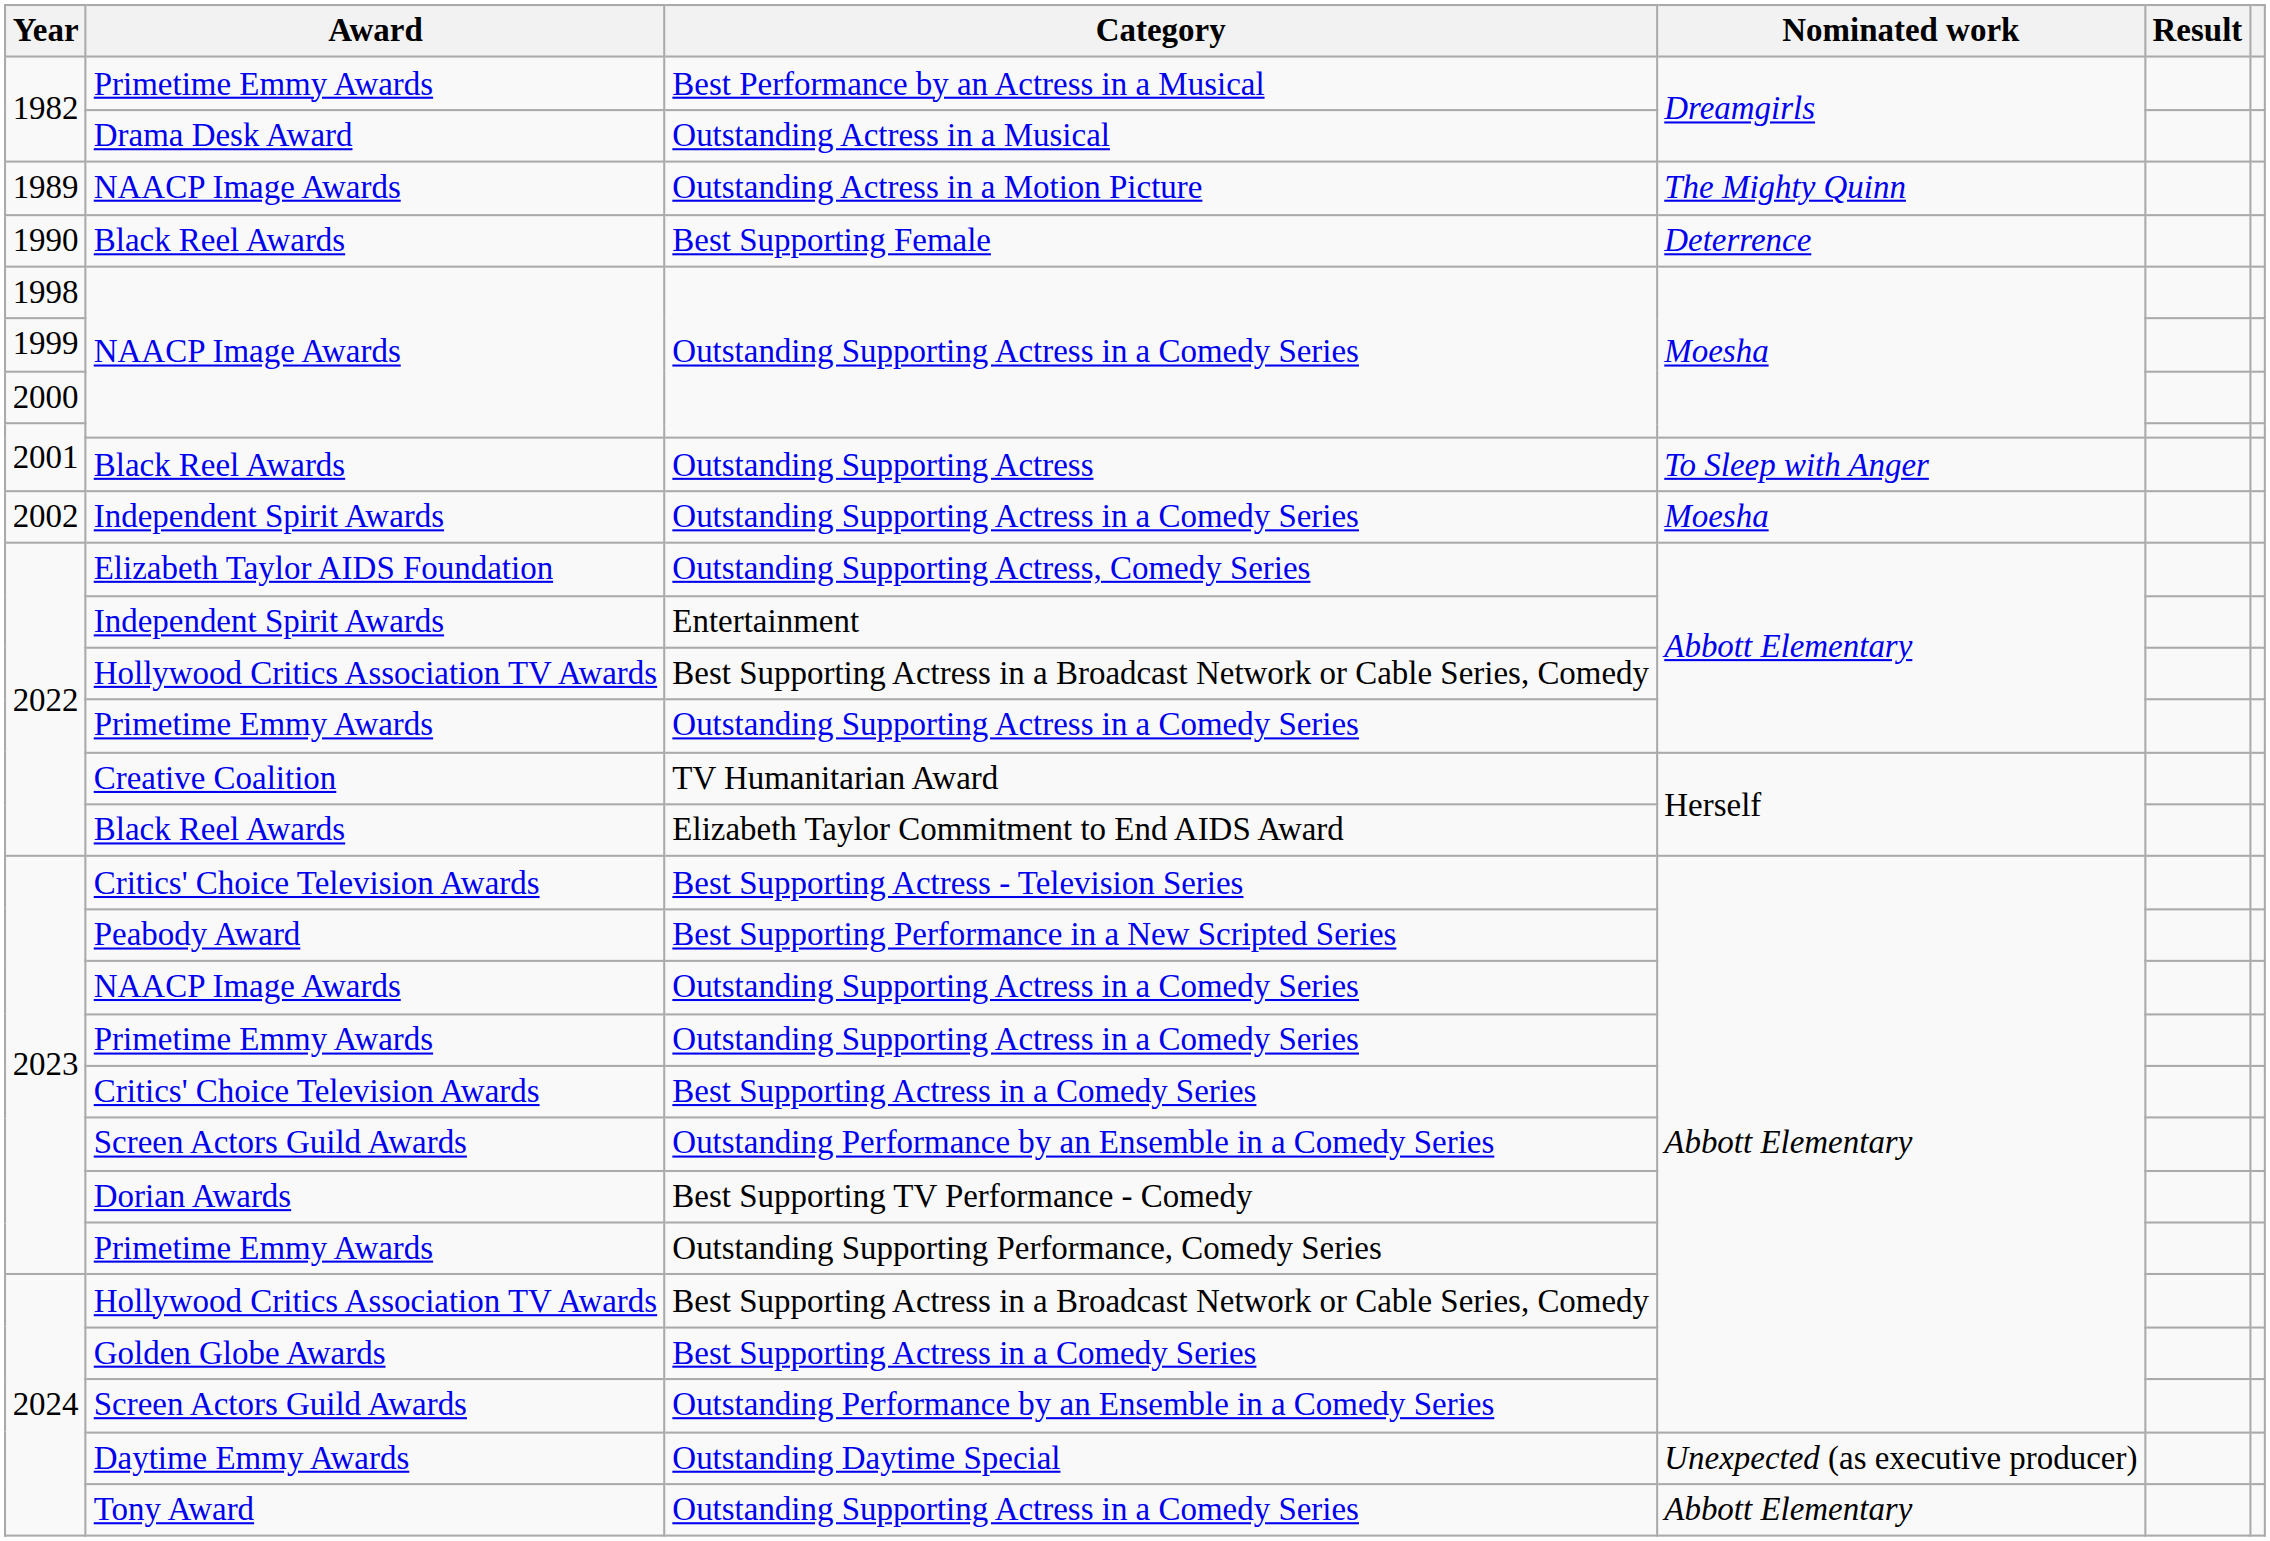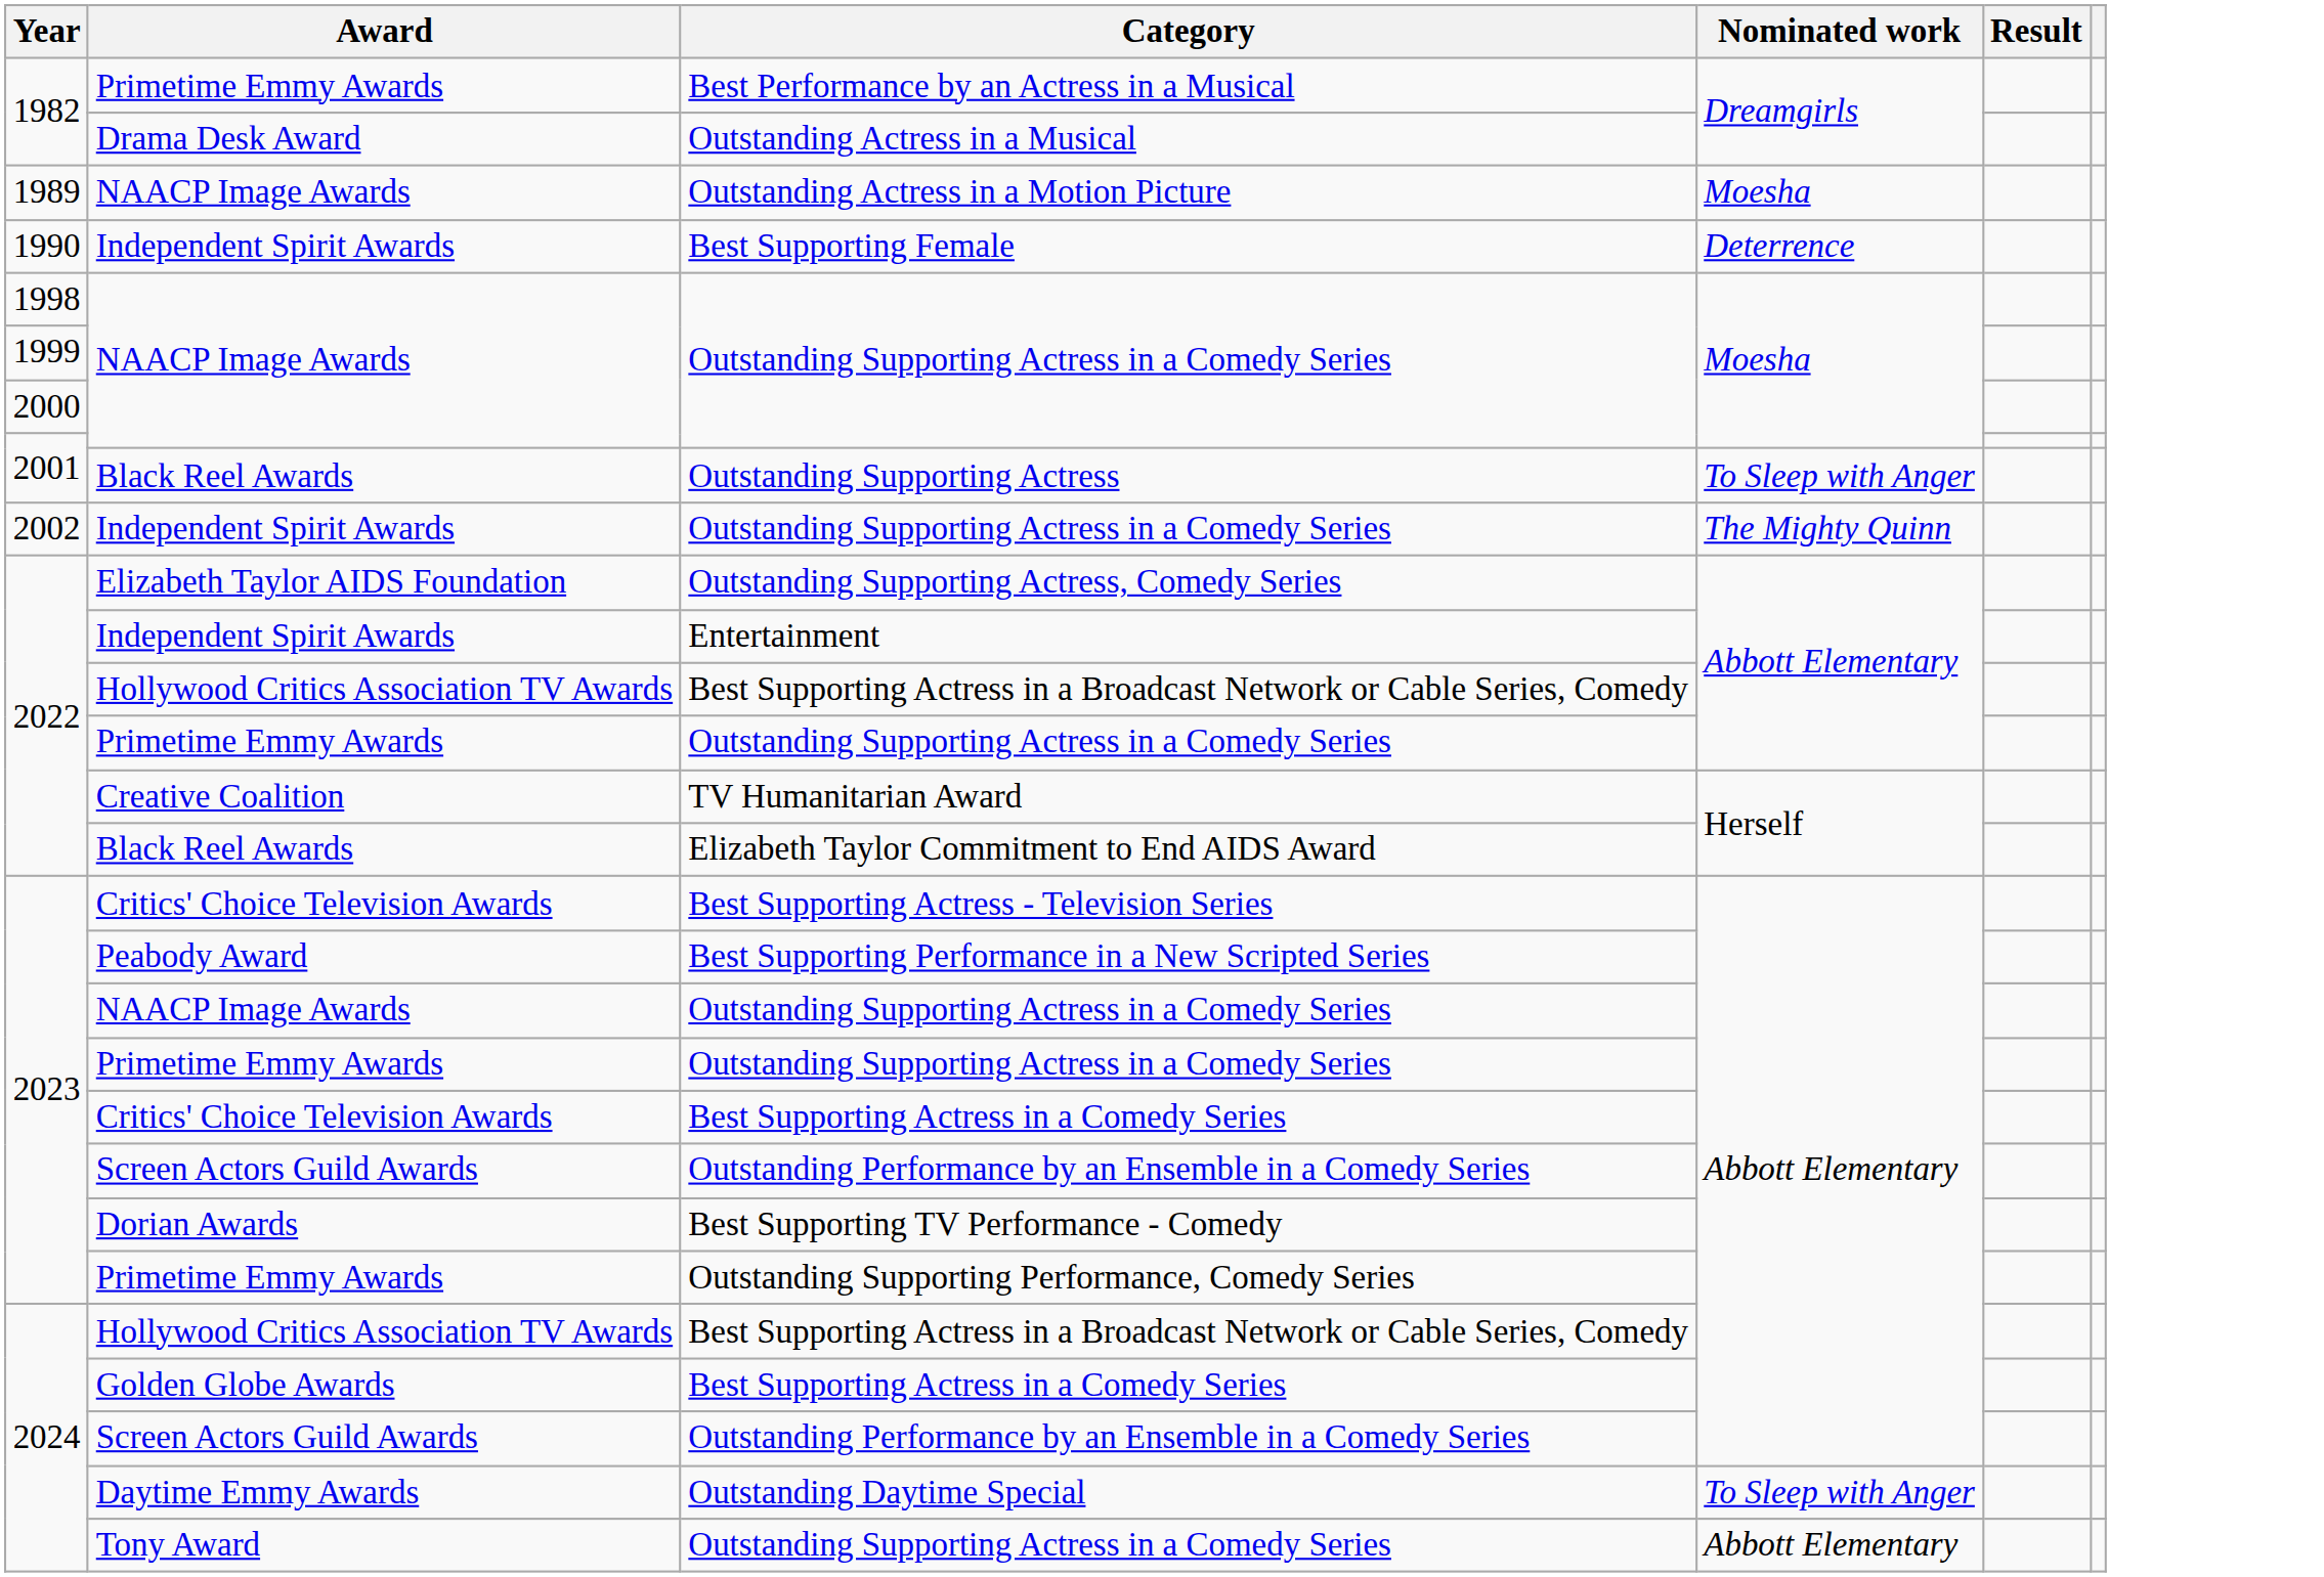 <table class="wikitable sortable plainrowheaders">
 <tr style="text-align:center;">
 <th scope="col">Year</th>
 <th scope="col">Award</th>
 <th scope="col">Category</th>
 <th scope="col">Nominated work</th>
 <th scope="col">Result</th>
 <th scope="col" class="unsortable"></th>
 </tr>
 <tr>
 <td rowspan="2">1982</td>
 <td><a href='#'>Primetime Emmy Awards</a></td>
 <td><a href='#'>Best Performance by an Actress in a Musical</a></td>
 <td rowspan="2"><em><a href='#'>Dreamgirls</a></em></td>
 <td></td>
 <td></td>
 </tr>
 <tr>
 <td><a href='#'>Drama Desk Award</a></td>
 <td><a href='#'>Outstanding Actress in a Musical</a></td>
 <td></td>
 <td></td>
 </tr>
 <tr>
 <td>1989</td>
 <td><a href='#'>NAACP Image Awards</a></td>
 <td><a href='#'>Outstanding Actress in a Motion Picture</a></td>
-<td><a href='#'><em>The Mighty Quinn</em></a></td>
+<td><em><a href='#'>Moesha</a></em></td>
 <td></td>
 <td></td>
 </tr>
 <tr>
 <td>1990</td>
-<td><a href='#'>Black Reel Awards</a></td>
+<td><a href='#'>Independent Spirit Awards</a></td>
 <td><a href='#'>Best Supporting Female</a></td>
 <td><a href='#'><em>Deterrence</em></a></td>
 <td></td>
 <td></td>
 </tr>
 <tr>
 <td>1998</td>
 <td rowspan="4"><a href='#'>NAACP Image Awards</a></td>
 <td rowspan="4"><a href='#'>Outstanding Supporting Actress in a Comedy Series</a></td>
 <td rowspan="4"><em><a href='#'>Moesha</a></em></td>
 <td></td>
 <td></td>
 </tr>
 <tr>
 <td>1999</td>
 <td></td>
 <td></td>
 </tr>
 <tr>
 <td>2000</td>
 <td></td>
 <td></td>
 </tr>
 <tr>
 <td rowspan="2">2001</td>
 <td></td>
 <td></td>
 </tr>
 <tr>
 <td><a href='#'>Black Reel Awards</a></td>
 <td><a href='#'>Outstanding Supporting Actress</a></td>
 <td><em><a href='#'>To Sleep with Anger</a></em></td>
 <td></td>
 <td></td>
 </tr>
 <tr>
 <td>2002</td>
 <td><a href='#'>Independent Spirit Awards</a></td>
 <td><a href='#'>Outstanding Supporting Actress in a Comedy Series</a></td>
-<td><em><a href='#'>Moesha</a></em></td>
+<td><a href='#'><em>The Mighty Quinn</em></a></td>
 <td></td>
 <td></td>
 </tr>
 <tr>
 <td rowspan="6">2022</td>
 <td><a href='#'>Elizabeth Taylor AIDS Foundation</a></td>
 <td><a href='#'>Outstanding Supporting Actress, Comedy Series</a></td>
 <td rowspan="4"><em><a href='#'>Abbott Elementary</a></em></td>
 <td></td>
 <td align="center"></td>
 </tr>
 <tr>
 <td><a href='#'>Independent Spirit Awards</a></td>
 <td>Entertainment</td>
 <td></td>
 <td align="center"></td>
 </tr>
 <tr>
 <td><a href='#'>Hollywood Critics Association TV Awards</a></td>
 <td>Best Supporting Actress in a Broadcast Network or Cable Series, Comedy</td>
 <td></td>
 <td align="center"></td>
 </tr>
 <tr>
 <td><a href='#'>Primetime Emmy Awards</a></td>
 <td><a href='#'>Outstanding Supporting Actress in a Comedy Series</a></td>
 <td></td>
 <td align="center"></td>
 </tr>
 <tr>
 <td><a href='#'>Creative Coalition</a></td>
 <td>TV Humanitarian Award</td>
 <td rowspan="2">Herself</td>
 <td></td>
 <td align="center"></td>
 </tr>
 <tr>
 <td><a href='#'>Black Reel Awards</a></td>
 <td>Elizabeth Taylor Commitment to End AIDS Award</td>
 <td></td>
 <td align="center"></td>
 </tr>
 <tr>
 <td rowspan="8">2023</td>
 <td><a href='#'>Critics' Choice Television Awards</a></td>
 <td><a href='#'>Best Supporting Actress - Television Series</a></td>
 <td rowspan="11"><em>Abbott Elementary</em></td>
 <td></td>
 <td align="center"></td>
 </tr>
 <tr>
 <td><a href='#'>Peabody Award</a></td>
 <td><a href='#'>Best Supporting Performance in a New Scripted Series</a></td>
 <td></td>
 <td align="center"></td>
 </tr>
 <tr>
 <td><a href='#'>NAACP Image Awards</a></td>
 <td><a href='#'>Outstanding Supporting Actress in a Comedy Series</a></td>
 <td></td>
 <td align="center"></td>
 </tr>
 <tr>
 <td><a href='#'>Primetime Emmy Awards</a></td>
 <td><a href='#'>Outstanding Supporting Actress in a Comedy Series</a></td>
 <td></td>
 <td align="center"></td>
 </tr>
 <tr>
 <td><a href='#'>Critics' Choice Television Awards</a></td>
 <td><a href='#'>Best Supporting Actress in a Comedy Series</a></td>
 <td></td>
 <td align="center"></td>
 </tr>
 <tr>
 <td><a href='#'>Screen Actors Guild Awards</a></td>
 <td><a href='#'>Outstanding Performance by an Ensemble in a Comedy Series</a></td>
 <td></td>
 <td align="center"></td>
 </tr>
 <tr>
 <td><a href='#'>Dorian Awards</a></td>
 <td>Best Supporting TV Performance - Comedy</td>
 <td></td>
 <td align="center"></td>
 </tr>
 <tr>
 <td><a href='#'>Primetime Emmy Awards</a></td>
 <td>Outstanding Supporting Performance, Comedy Series</td>
 <td></td>
 <td align="center"></td>
 </tr>
 <tr>
 <td rowspan="5">2024</td>
 <td><a href='#'>Hollywood Critics Association TV Awards</a></td>
 <td>Best Supporting Actress in a Broadcast Network or Cable Series, Comedy</td>
 <td></td>
 <td align="center"></td>
 </tr>
 <tr>
 <td><a href='#'>Golden Globe Awards</a></td>
 <td><a href='#'>Best Supporting Actress in a Comedy Series</a></td>
 <td></td>
 <td align="center"></td>
 </tr>
 <tr>
 <td><a href='#'>Screen Actors Guild Awards</a></td>
 <td><a href='#'>Outstanding Performance by an Ensemble in a Comedy Series</a></td>
 <td></td>
 <td align="center"></td>
 </tr>
 <tr>
 <td><a href='#'>Daytime Emmy Awards</a></td>
 <td><a href='#'>Outstanding Daytime Special</a></td>
-<td><em>Unexpected</em> (as executive producer)</td>
+<td><em><a href='#'>To Sleep with Anger</a></em></td>
 <td></td>
 <td align="center"></td>
 </tr>
 <tr>
 <td><a href='#'>Tony Award</a></td>
 <td><a href='#'>Outstanding Supporting Actress in a Comedy Series</a></td>
 <td><em>Abbott Elementary</em></td>
 <td></td>
 <td align="center"></td>
 </tr>
 </table>
